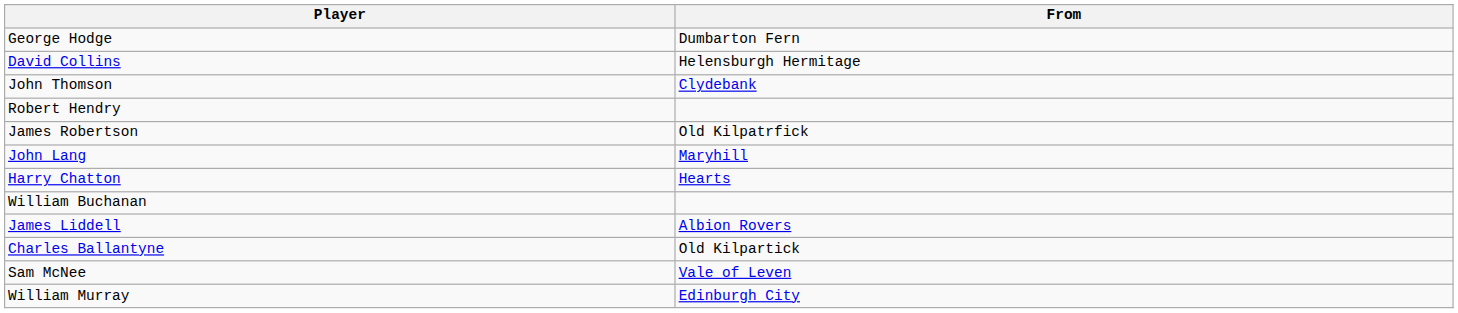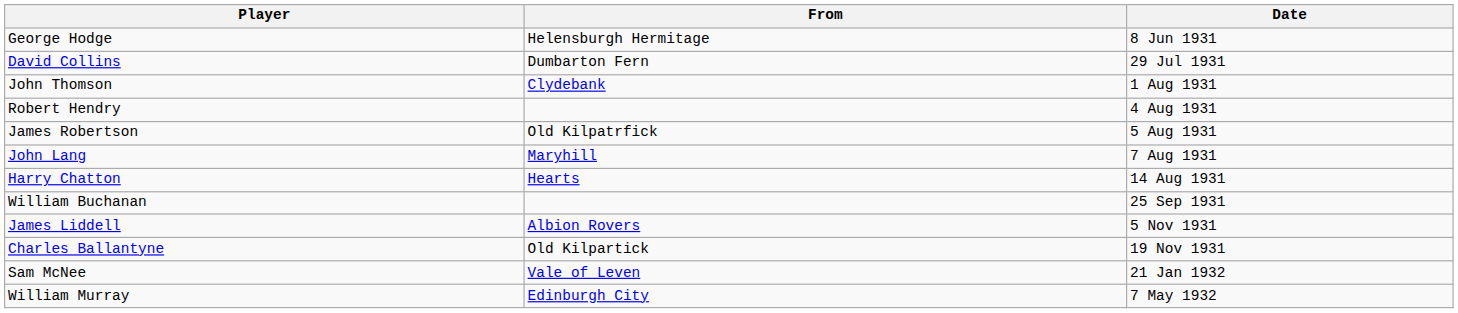 <table class="wikitable" style="text-align:center; font-size:95%;width:98%; text-align:left">
 <tr>
 <th>Player</th>
 <th>From</th>
+<th>Date</th>
 </tr>
 <tr>
 <td> George Hodge</td>
-<td> Dumbarton Fern</td>
+<td> Helensburgh Hermitage</td>
+<td>8 Jun 1931</td>
 </tr>
 <tr>
 <td> <a href='#'>David Collins</a></td>
-<td> Helensburgh Hermitage</td>
+<td> Dumbarton Fern</td>
+<td>29 Jul 1931</td>
 </tr>
 <tr>
 <td> John Thomson</td>
 <td> <a href='#'>Clydebank</a></td>
+<td>1 Aug 1931</td>
 </tr>
 <tr>
 <td> Robert Hendry</td>
 <td></td>
+<td>4 Aug 1931</td>
 </tr>
 <tr>
 <td> James Robertson</td>
 <td> Old Kilpatrfick</td>
+<td>5 Aug 1931</td>
 </tr>
 <tr>
 <td> <a href='#'>John Lang</a></td>
 <td> <a href='#'>Maryhill</a></td>
+<td>7 Aug 1931</td>
 </tr>
 <tr>
 <td> <a href='#'>Harry Chatton</a></td>
 <td> <a href='#'>Hearts</a></td>
+<td>14 Aug 1931</td>
 </tr>
 <tr>
 <td> William Buchanan</td>
 <td></td>
+<td>25 Sep 1931</td>
 </tr>
 <tr>
 <td> <a href='#'>James Liddell</a></td>
 <td> <a href='#'>Albion Rovers</a></td>
+<td>5 Nov 1931</td>
 </tr>
 <tr>
 <td> <a href='#'>Charles Ballantyne</a></td>
 <td> Old Kilpartick</td>
+<td>19 Nov 1931</td>
 </tr>
 <tr>
 <td> Sam McNee</td>
 <td> <a href='#'>Vale of Leven</a></td>
+<td>21 Jan 1932</td>
 </tr>
 <tr>
 <td> William Murray</td>
 <td> <a href='#'>Edinburgh City</a></td>
+<td>7 May 1932</td>
 </tr>
 </table>
